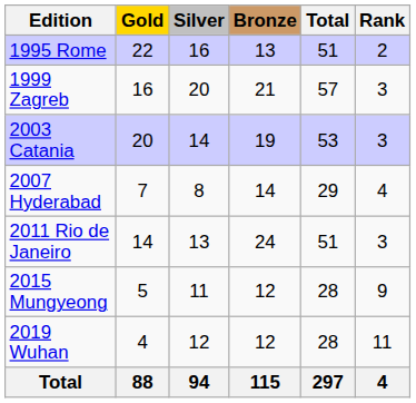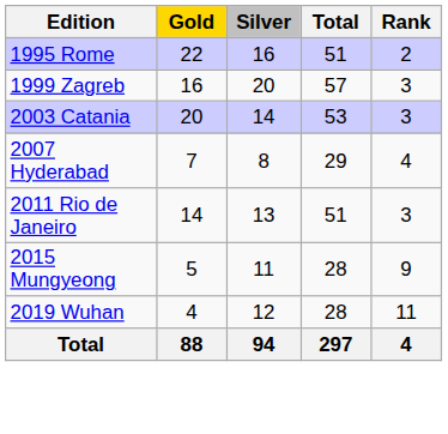 <table class="wikitable" width=50% style="font-size:90%; text-align:center;">
 <tr>
 <th width=30%>Edition</th>
 <th width=14% style="background-color:gold">Gold</th>
 <th width=14% style="background-color:silver">Silver</th>
-<th width=14% style="background-color:#cc9966">Bronze</th>
 <th width=14%>Total</th>
 <th width=14%>Rank</th>
 </tr>
 <tr bgcolor=ccccff>
 <td align=left> <a href='#'>1995 Rome</a></td>
 <td>22</td>
 <td>16</td>
-<td>13</td>
 <td>51</td>
 <td>2</td>
 </tr>
 <tr>
 <td align=left> <a href='#'>1999 Zagreb</a></td>
 <td>16</td>
 <td>20</td>
-<td>21</td>
 <td>57</td>
 <td>3</td>
 </tr>
 <tr bgcolor=ccccff>
 <td align=left> <a href='#'>2003 Catania</a></td>
 <td>20</td>
 <td>14</td>
-<td>19</td>
 <td>53</td>
 <td>3</td>
 </tr>
 <tr>
 <td align=left> <a href='#'>2007 Hyderabad</a></td>
 <td>7</td>
 <td>8</td>
-<td>14</td>
 <td>29</td>
 <td>4</td>
 </tr>
 <tr>
 <td align=left> <a href='#'>2011 Rio de Janeiro</a></td>
 <td>14</td>
 <td>13</td>
-<td>24</td>
 <td>51</td>
 <td>3</td>
 </tr>
 <tr>
 <td align=left> <a href='#'>2015 	Mungyeong</a></td>
 <td>5</td>
 <td>11</td>
-<td>12</td>
 <td>28</td>
 <td>9</td>
 </tr>
 <tr>
 <td align=left> <a href='#'>2019 Wuhan</a></td>
 <td>4</td>
-<td>12</td>
 <td>12</td>
 <td>28</td>
 <td>11</td>
 </tr>
 <tr>
 <th align-right>Total</th>
 <th>88</th>
 <th>94</th>
-<th>115</th>
 <th>297</th>
 <th>4</th>
 </tr>
 </table>
